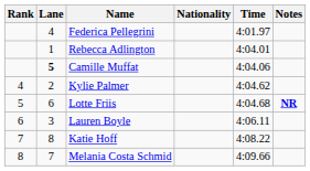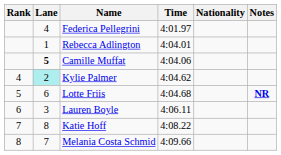 <table class="wikitable sortable" style="text-align:center">
 <tr>
 <th>Rank</th>
 <th>Lane</th>
 <th>Name</th>
+<th>Time</th>
 <th>Nationality</th>
-<th>Time</th>
 <th>Notes</th>
 </tr>
 <tr>
 <td></td>
 <td>4</td>
 <td align=left><a href='#'>Federica Pellegrini</a></td>
+<td>4:01.97</td>
 <td align=left></td>
-<td>4:01.97</td>
 <td></td>
 </tr>
 <tr>
 <td></td>
 <td>1</td>
 <td align=left><a href='#'>Rebecca Adlington</a></td>
+<td>4:04.01</td>
 <td align=left></td>
-<td>4:04.01</td>
 <td></td>
 </tr>
 <tr>
 <td></td>
 <td><strong>5</strong></td>
 <td align=left><a href='#'>Camille Muffat</a></td>
+<td>4:04.06</td>
 <td align=left></td>
-<td>4:04.06</td>
 <td></td>
 </tr>
 <tr>
 <td>4</td>
-<td>2</td>
+<td style="background: paleturquoise;">2</td>
 <td align=left><a href='#'>Kylie Palmer</a></td>
+<td>4:04.62</td>
 <td align=left></td>
-<td>4:04.62</td>
 <td></td>
 </tr>
 <tr>
 <td>5</td>
 <td>6</td>
 <td align=left><a href='#'>Lotte Friis</a></td>
+<td>4:04.68</td>
 <td align=left></td>
-<td>4:04.68</td>
 <td><strong><a href='#'>NR</a></strong></td>
 </tr>
 <tr>
 <td>6</td>
 <td>3</td>
 <td align=left><a href='#'>Lauren Boyle</a></td>
+<td>4:06.11</td>
 <td align=left></td>
-<td>4:06.11</td>
 <td></td>
 </tr>
 <tr>
 <td>7</td>
 <td>8</td>
 <td align=left><a href='#'>Katie Hoff</a></td>
+<td>4:08.22</td>
 <td align=left></td>
-<td>4:08.22</td>
 <td></td>
 </tr>
 <tr>
 <td>8</td>
 <td>7</td>
 <td align=left><a href='#'>Melania Costa Schmid</a></td>
+<td>4:09.66</td>
 <td align=left></td>
-<td>4:09.66</td>
 <td></td>
 </tr>
 </table>
